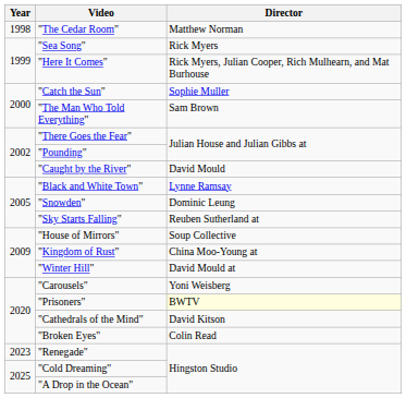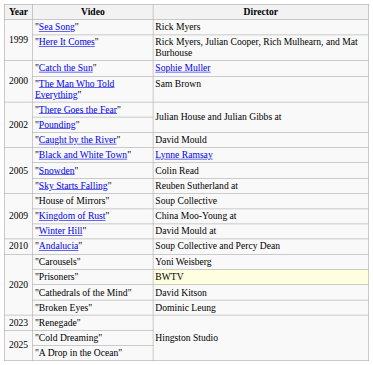 <table class="wikitable">
 <tr>
 <th align="center" valign="top" width="40">Year</th>
 <th align="left" valign="top">Video</th>
 <th align="left" valign="top">Director</th>
-</tr>
-<tr>
-<td align="center" rowspan="1">1998</td>
-<td align="left" valign="top">"<a href='#'>The Cedar Room</a>"</td>
-<td align="left" valign="top">Matthew Norman</td>
 </tr>
 <tr>
 <td align="center" rowspan="2">1999</td>
 <td align="left" valign="top">"<a href='#'>Sea Song</a>"</td>
 <td align="left" valign="top">Rick Myers</td>
 </tr>
 <tr>
 <td align="left" valign="top">"<a href='#'>Here It Comes</a>"</td>
 <td align="left" valign="top">Rick Myers, Julian Cooper, Rich Mulhearn, and Mat Burhouse</td>
 </tr>
 <tr>
 <td align="center" rowspan="2">2000</td>
 <td align="left" valign="top">"<a href='#'>Catch the Sun</a>"</td>
 <td align="left" valign="top"><a href='#'>Sophie Muller</a></td>
 </tr>
 <tr>
 <td align="left" valign="top">"<a href='#'>The Man Who Told Everything</a>"</td>
 <td align="left" valign="top">Sam Brown</td>
 </tr>
 <tr>
 <td align="center" rowspan="3">2002</td>
 <td align="left" valign="top">"<a href='#'>There Goes the Fear</a>"</td>
 <td align="left" rowspan="2">Julian House and Julian Gibbs at </td>
 </tr>
 <tr>
 <td align="left" valign="top">"<a href='#'>Pounding</a>"</td>
 </tr>
 <tr>
 <td align="left" valign="top">"<a href='#'>Caught by the River</a>"</td>
 <td align="left" valign="top">David Mould</td>
 </tr>
 <tr>
 <td align="center" rowspan="3">2005</td>
 <td align="left" valign="top">"<a href='#'>Black and White Town</a>"</td>
 <td align="left" valign="top"><a href='#'>Lynne Ramsay</a></td>
 </tr>
 <tr>
 <td align="left" valign="top">"<a href='#'>Snowden</a>"</td>
-<td align="left" valign="top">Dominic Leung</td>
+<td align="left" valign="top">Colin Read</td>
 </tr>
 <tr>
 <td align="left" valign="top">"<a href='#'>Sky Starts Falling</a>"</td>
 <td align="left" valign="top">Reuben Sutherland at </td>
 </tr>
 <tr>
 <td align="center" rowspan="3">2009</td>
 <td align="left" valign="top">"House of Mirrors"</td>
 <td align="left" valign="top">Soup Collective</td>
 </tr>
 <tr>
 <td align="left" valign="top">"<a href='#'>Kingdom of Rust</a>"</td>
 <td align="left" valign="top">China Moo-Young at </td>
 </tr>
 <tr>
 <td align="left" valign="top">"<a href='#'>Winter Hill</a>"</td>
 <td align="left" valign="top">David Mould at </td>
 </tr>
 <tr>
+<td align="center" rowspan="1">2010</td>
+<td align="left" valign="top">"<a href='#'>Andalucia</a>"</td>
+<td align="left" valign="top">Soup Collective and Percy Dean</td>
+</tr>
+<tr>
 <td align="center" rowspan="4">2020</td>
 <td align="left" valign="top">"Carousels"</td>
 <td align="left" valign="top">Yoni Weisberg</td>
 </tr>
 <tr>
 <td align="left" valign="top">"Prisoners"</td>
 <td align="left" valign="top" style="background: lightyellow;">BWTV</td>
 </tr>
 <tr>
 <td align="left" valign="top">"Cathedrals of the Mind"</td>
 <td align="left" valign="top">David Kitson</td>
 </tr>
 <tr>
 <td align="left" valign="top">"Broken Eyes"</td>
-<td align="left" valign="top">Colin Read</td>
+<td align="left" valign="top">Dominic Leung</td>
 </tr>
 <tr>
 <td align="center" rowspan="1">2023</td>
 <td align="left" valign="top">"Renegade"</td>
 <td align="left" rowspan="3">Hingston Studio</td>
 </tr>
 <tr>
 <td align="center" rowspan="2">2025</td>
 <td align="left" valign="top">"Cold Dreaming"</td>
 </tr>
 <tr>
 <td align="left" valign="top">"A Drop in the Ocean"</td>
 </tr>
 </table>
